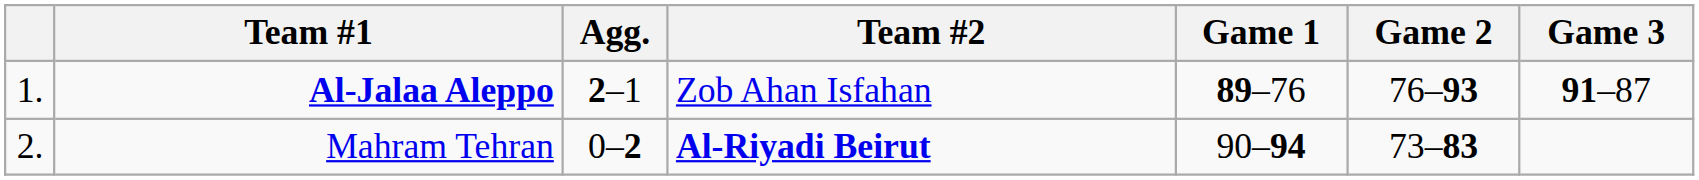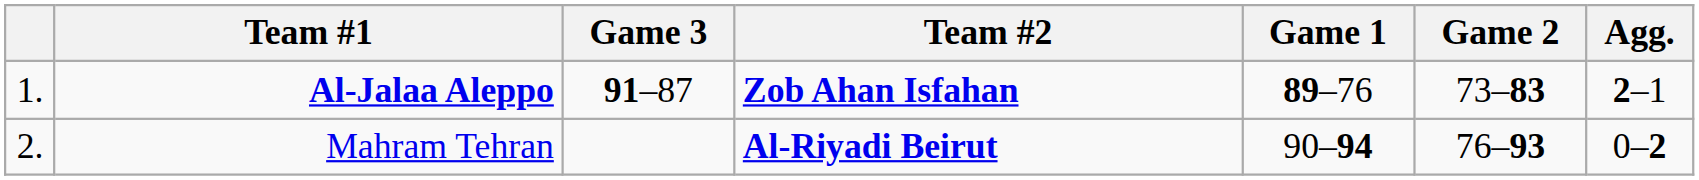 <table class=wikitable style="text-align:center">
 <tr>
 <th width=15></th>
 <th width=220>Team #1</th>
-<th width=40>Agg.</th>
+<th width=70>Game 3</th>
 <th width=220>Team #2</th>
 <th width=70>Game 1</th>
 <th width=70>Game 2</th>
-<th width=70>Game 3</th>
+<th width=40>Agg.</th>
 </tr>
 <tr>
 <td>1.</td>
 <td align=right><strong><a href='#'>Al-Jalaa Aleppo</a></strong> </td>
+<td><strong>91</strong>–87</td>
+<td align=left><strong> <a href='#'>Zob Ahan Isfahan</a></strong></td>
+<td><strong>89</strong>–76</td>
+<td>73–<strong>83</strong></td>
 <td><strong>2</strong>–1</td>
-<td align=left> <a href='#'>Zob Ahan Isfahan</a></td>
-<td><strong>89</strong>–76</td>
-<td>76–<strong>93</strong></td>
-<td><strong>91</strong>–87</td>
 </tr>
 <tr>
 <td>2.</td>
 <td align=right><a href='#'>Mahram Tehran</a> </td>
-<td>0–<strong>2</strong></td>
+<td></td>
 <td align=left> <strong><a href='#'>Al-Riyadi Beirut</a></strong></td>
 <td>90–<strong>94</strong></td>
-<td>73–<strong>83</strong></td>
-<td></td>
+<td>76–<strong>93</strong></td>
+<td>0–<strong>2</strong></td>
 </tr>
 </table>
